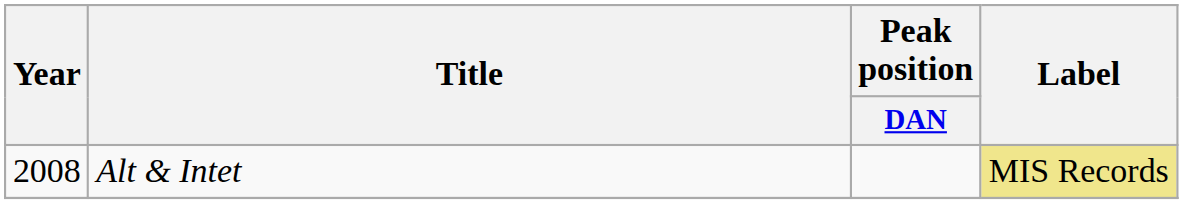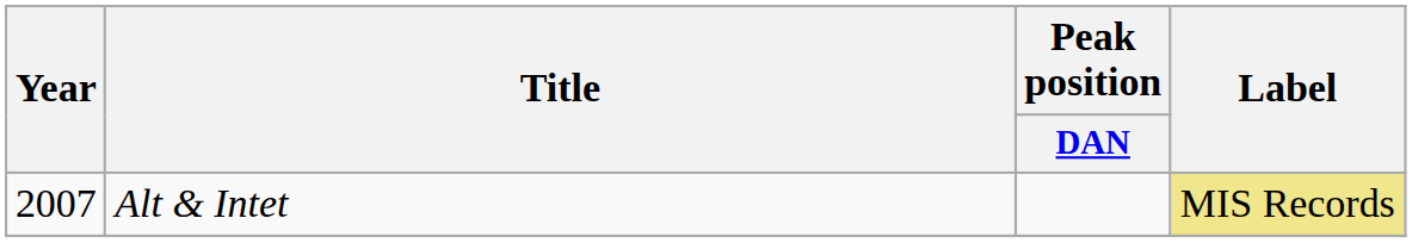 <table class="wikitable plainrowheaders" style="text-align:left;" border="1">
 <tr>
 <th scope="col" rowspan="2">Year</th>
 <th scope="col" rowspan="2" style="width:22em;">Title</th>
 <th scope="col" colspan="1">Peak position</th>
 <th scope="col" rowspan="2">Label</th>
 </tr>
 <tr>
 <th scope="col" style="width:3em;font-size:85%;"><a href='#'>DAN</a></th>
 </tr>
 <tr>
-<td>2008</td>
+<td>2007</td>
 <td><em>Alt & Intet</em></td>
 <td></td>
 <td style="background: khaki;">MIS Records</td>
 </tr>
 <tr>
 </tr>
 </table>
